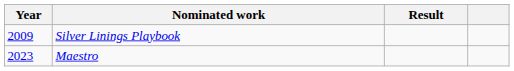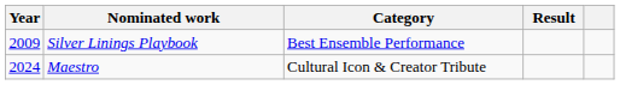 <table class="wikitable" style="width:100%;">
 <tr>
 <th width=5%>Year</th>
 <th style="width:40%;">Nominated work</th>
+<th style="width:40%;">Category</th>
 <th style="width:10%;">Result</th>
 <th width=5%></th>
 </tr>
 <tr>
 <td><a href='#'>2009</a></td>
 <td><em><a href='#'>Silver Linings Playbook</a></em></td>
+<td><a href='#'>Best Ensemble Performance</a></td>
 <td></td>
 <td style="text-align:center;"></td>
 </tr>
 <tr>
-<td><a href='#'>2023</a></td>
+<td><a href='#'>2024</a></td>
 <td><em><a href='#'>Maestro</a></em></td>
+<td>Cultural Icon & Creator Tribute</td>
 <td></td>
 <td style="text-align:center;"></td>
 </tr>
 </table>
